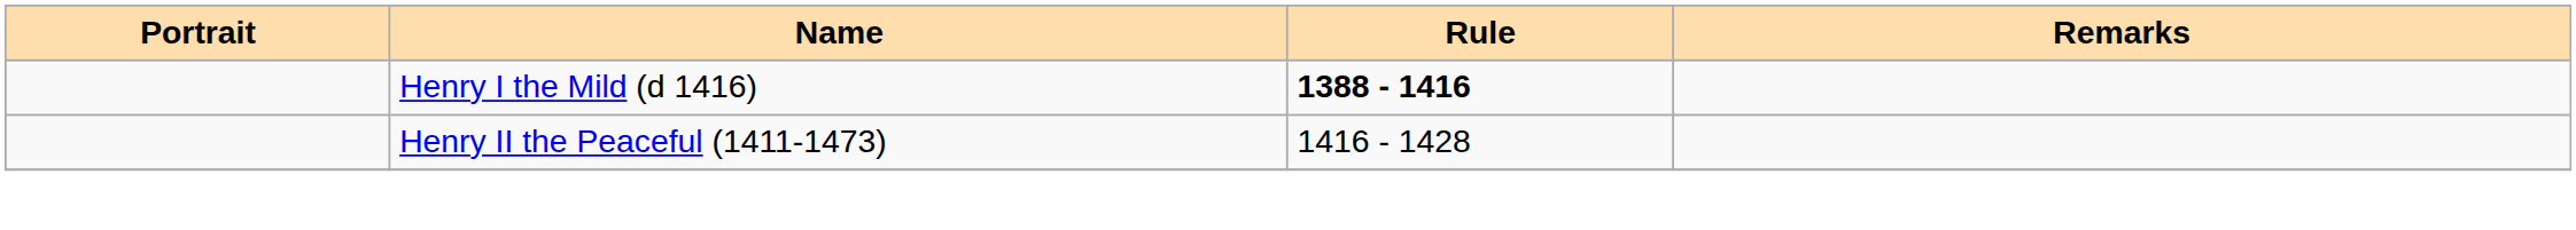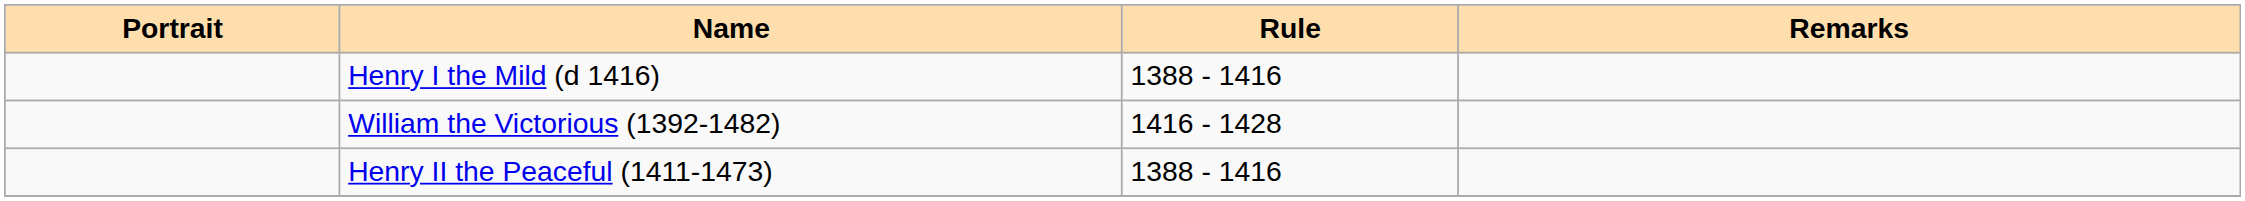 <table width = "100%" border = 1 border="1" cellpadding="4" cellspacing="0" style="margin: 0.5em 1em 0.5em 0; background: #f9f9f9; border: 1px #aaa solid; border-collapse: collapse;">
 <tr>
 <th width = "15%" bgcolor = "#FFDEAD">Portrait</th>
 <th width = "35%" bgcolor = "#FFDEAD">Name</th>
 <th width = "15%" bgcolor = "#FFDEAD">Rule</th>
 <th width = "35%" bgcolor = "#FFDEAD">Remarks</th>
 </tr>
 <tr>
 <td></td>
 <td><a href='#'>Henry I the Mild</a> (d 1416)</td>
-<td><strong>1388 - 1416</strong></td>
+<td>1388 - 1416</td>
+<td></td>
+</tr>
+<tr>
+<td></td>
+<td><a href='#'>William the Victorious</a> (1392-1482)</td>
+<td>1416 - 1428</td>
 <td></td>
 </tr>
 <tr>
 <td></td>
 <td><a href='#'>Henry II the Peaceful</a> (1411-1473)</td>
-<td>1416 - 1428</td>
+<td>1388 - 1416</td>
 <td></td>
 </tr>
 <tr>
 </tr>
 </table>
